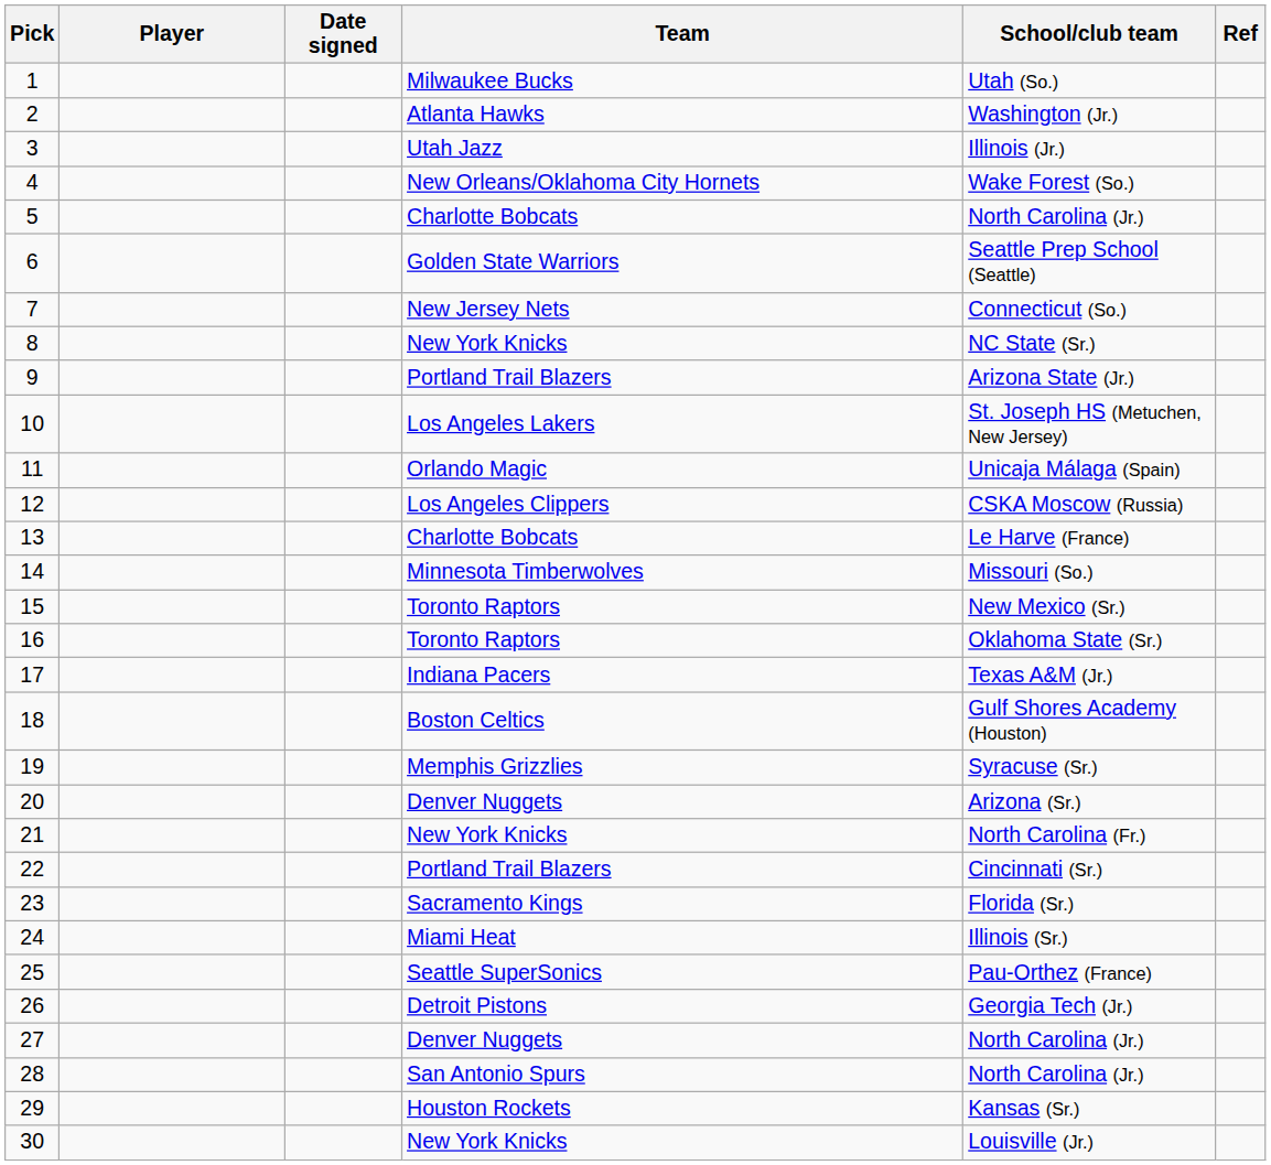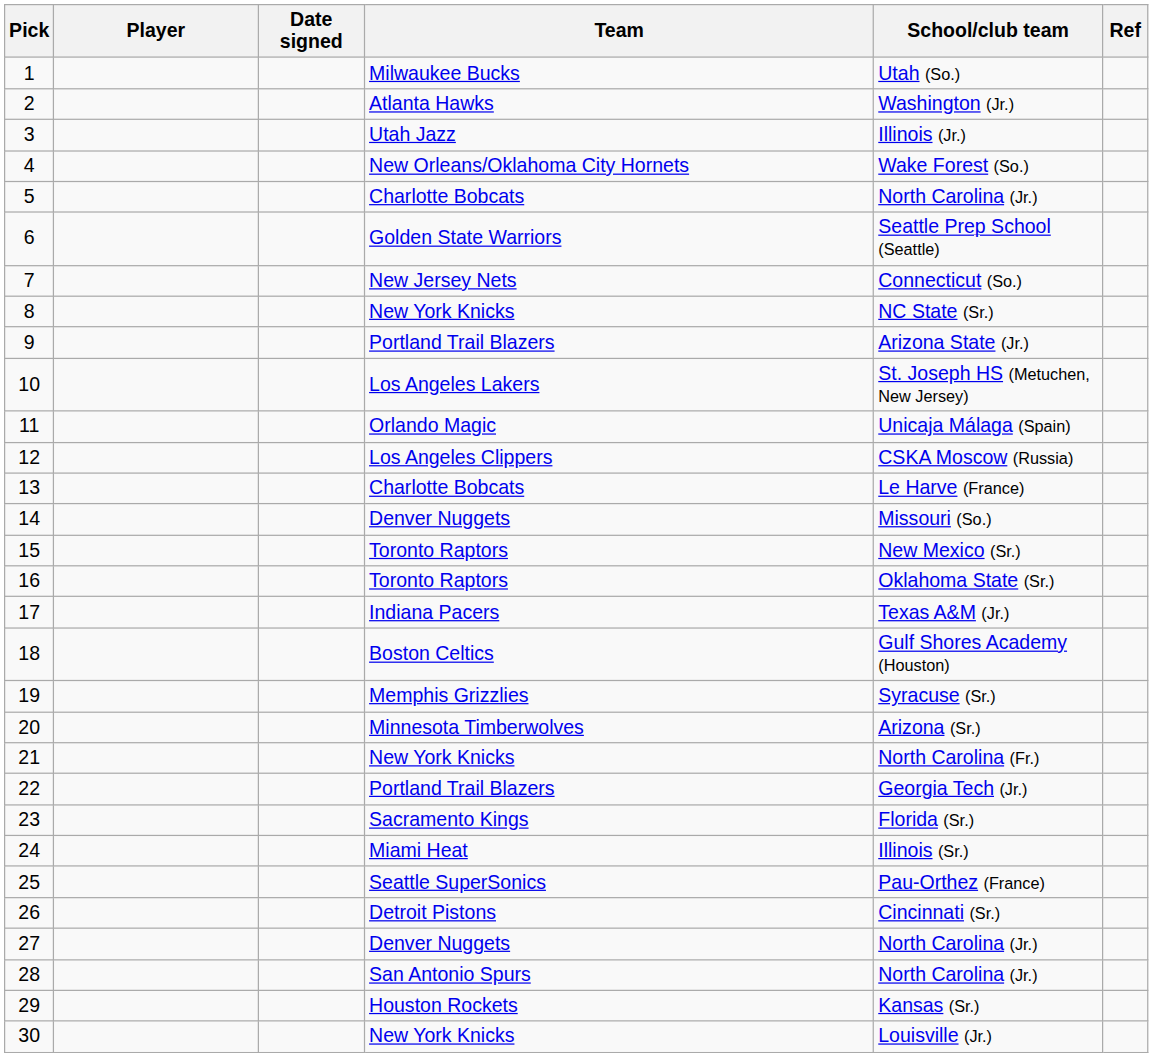 <table class="wikitable sortable" style="text-align:left">
 <tr>
 <th style="width:30px">Pick</th>
 <th style="width:160px">Player</th>
 <th style="width:80px">Date signed</th>
 <th style="width:410px">Team</th>
 <th style="width:180px">School/club team</th>
 <th class="unsortable" style="width:30px">Ref</th>
 </tr>
 <tr>
 <td align=center>1</td>
 <td></td>
 <td align=center></td>
 <td><a href='#'>Milwaukee Bucks</a></td>
 <td><a href='#'>Utah</a> <small>(So.)</small></td>
 <td align=center></td>
 </tr>
 <tr>
 <td align=center>2</td>
 <td></td>
 <td align=center></td>
 <td><a href='#'>Atlanta Hawks</a></td>
 <td><a href='#'>Washington</a> <small>(Jr.)</small></td>
 <td align=center></td>
 </tr>
 <tr>
 <td align=center>3</td>
 <td></td>
 <td align=center></td>
 <td><a href='#'>Utah Jazz</a></td>
 <td><a href='#'>Illinois</a> <small>(Jr.)</small></td>
 <td align=center></td>
 </tr>
 <tr>
 <td align=center>4</td>
 <td></td>
 <td align=center></td>
 <td><a href='#'>New Orleans/Oklahoma City Hornets</a></td>
 <td><a href='#'>Wake Forest</a> <small>(So.)</small></td>
 <td align=center></td>
 </tr>
 <tr>
 <td align=center>5</td>
 <td></td>
 <td align=center></td>
 <td><a href='#'>Charlotte Bobcats</a></td>
 <td><a href='#'>North Carolina</a> <small>(Jr.)</small></td>
 <td align=center></td>
 </tr>
 <tr>
 <td align=center>6</td>
 <td></td>
 <td align=center></td>
 <td><a href='#'>Golden State Warriors</a></td>
 <td><a href='#'>Seattle Prep School</a> <small>(Seattle)</small></td>
 <td align=center></td>
 </tr>
 <tr>
 <td align=center>7</td>
 <td></td>
 <td align=center></td>
 <td><a href='#'>New Jersey Nets</a></td>
 <td><a href='#'>Connecticut</a> <small>(So.)</small></td>
 <td align=center></td>
 </tr>
 <tr>
 <td align=center>8</td>
 <td></td>
 <td align=center></td>
 <td><a href='#'>New York Knicks</a></td>
 <td><a href='#'>NC State</a> <small>(Sr.)</small></td>
 <td align=center></td>
 </tr>
 <tr>
 <td align=center>9</td>
 <td></td>
 <td align=center></td>
 <td><a href='#'>Portland Trail Blazers</a></td>
 <td><a href='#'>Arizona State</a> <small>(Jr.)</small></td>
 <td align=center></td>
 </tr>
 <tr>
 <td align=center>10</td>
 <td></td>
 <td align=center></td>
 <td><a href='#'>Los Angeles Lakers</a></td>
 <td><a href='#'>St. Joseph HS</a> <small>(Metuchen, New Jersey)</small></td>
 <td align=center></td>
 </tr>
 <tr>
 <td align=center>11</td>
 <td></td>
 <td align=center></td>
 <td><a href='#'>Orlando Magic</a></td>
 <td><a href='#'>Unicaja Málaga</a> <small>(Spain)</small></td>
 <td align=center></td>
 </tr>
 <tr>
 <td align=center>12</td>
 <td></td>
 <td align=center></td>
 <td><a href='#'>Los Angeles Clippers</a></td>
 <td><a href='#'>CSKA Moscow</a> <small>(Russia)</small></td>
 <td align=center></td>
 </tr>
 <tr>
 <td align=center>13</td>
 <td></td>
 <td align=center></td>
 <td><a href='#'>Charlotte Bobcats</a></td>
 <td><a href='#'>Le Harve</a> <small>(France)</small></td>
 <td align=center></td>
 </tr>
 <tr>
 <td align=center>14</td>
 <td></td>
 <td align=center></td>
-<td><a href='#'>Minnesota Timberwolves</a></td>
+<td><a href='#'>Denver Nuggets</a></td>
 <td><a href='#'>Missouri</a> <small>(So.)</small></td>
 <td align=center></td>
 </tr>
 <tr>
 <td align=center>15</td>
 <td></td>
 <td align=center></td>
 <td><a href='#'>Toronto Raptors</a></td>
 <td><a href='#'>New Mexico</a> <small>(Sr.)</small></td>
 <td align=center></td>
 </tr>
 <tr>
 <td align=center>16</td>
 <td></td>
 <td align=center></td>
 <td><a href='#'>Toronto Raptors</a></td>
 <td><a href='#'>Oklahoma State</a> <small>(Sr.)</small></td>
 <td align=center></td>
 </tr>
 <tr>
 <td align=center>17</td>
 <td></td>
 <td align=center></td>
 <td><a href='#'>Indiana Pacers</a></td>
 <td><a href='#'>Texas A&M</a> <small>(Jr.)</small></td>
 <td align=center></td>
 </tr>
 <tr>
 <td align=center>18</td>
 <td></td>
 <td align=center></td>
 <td><a href='#'>Boston Celtics</a></td>
 <td><a href='#'>Gulf Shores Academy</a> <small>(Houston)</small></td>
 <td align=center></td>
 </tr>
 <tr>
 <td align=center>19</td>
 <td></td>
 <td align=center></td>
 <td><a href='#'>Memphis Grizzlies</a></td>
 <td><a href='#'>Syracuse</a> <small>(Sr.)</small></td>
 <td align=center></td>
 </tr>
 <tr>
 <td align=center>20</td>
 <td></td>
 <td align=center></td>
-<td><a href='#'>Denver Nuggets</a></td>
+<td><a href='#'>Minnesota Timberwolves</a></td>
 <td><a href='#'>Arizona</a> <small>(Sr.)</small></td>
 <td align=center></td>
 </tr>
 <tr>
 <td align=center>21</td>
 <td></td>
 <td align=center></td>
 <td><a href='#'>New York Knicks</a></td>
 <td><a href='#'>North Carolina</a> <small>(Fr.)</small></td>
 <td align=center></td>
 </tr>
 <tr>
 <td align=center>22</td>
 <td></td>
 <td align=center></td>
 <td><a href='#'>Portland Trail Blazers</a></td>
-<td><a href='#'>Cincinnati</a> <small>(Sr.)</small></td>
+<td><a href='#'>Georgia Tech</a> <small>(Jr.)</small></td>
 <td align=center></td>
 </tr>
 <tr>
 <td align=center>23</td>
 <td></td>
 <td align=center></td>
 <td><a href='#'>Sacramento Kings</a></td>
 <td><a href='#'>Florida</a> <small>(Sr.)</small></td>
 <td align=center></td>
 </tr>
 <tr>
 <td align=center>24</td>
 <td></td>
 <td align=center></td>
 <td><a href='#'>Miami Heat</a></td>
 <td><a href='#'>Illinois</a> <small>(Sr.)</small></td>
 <td align=center></td>
 </tr>
 <tr>
 <td align=center>25</td>
 <td></td>
 <td align=center></td>
 <td><a href='#'>Seattle SuperSonics</a></td>
 <td><a href='#'>Pau-Orthez</a> <small>(France)</small></td>
 <td align=center></td>
 </tr>
 <tr>
 <td align=center>26</td>
 <td></td>
 <td align=center></td>
 <td><a href='#'>Detroit Pistons</a></td>
-<td><a href='#'>Georgia Tech</a> <small>(Jr.)</small></td>
+<td><a href='#'>Cincinnati</a> <small>(Sr.)</small></td>
 <td align=center></td>
 </tr>
 <tr>
 <td align=center>27</td>
 <td></td>
 <td align=center></td>
 <td><a href='#'>Denver Nuggets</a></td>
 <td><a href='#'>North Carolina</a> <small>(Jr.)</small></td>
 <td align=center></td>
 </tr>
 <tr>
 <td align=center>28</td>
 <td></td>
 <td align=center></td>
 <td><a href='#'>San Antonio Spurs</a></td>
 <td><a href='#'>North Carolina</a> <small>(Jr.)</small></td>
 <td align=center></td>
 </tr>
 <tr>
 <td align=center>29</td>
 <td></td>
 <td align=center></td>
 <td><a href='#'>Houston Rockets</a></td>
 <td><a href='#'>Kansas</a> <small>(Sr.)</small></td>
 <td align=center></td>
 </tr>
 <tr>
 <td align=center>30</td>
 <td></td>
 <td align=center></td>
 <td><a href='#'>New York Knicks</a></td>
 <td><a href='#'>Louisville</a> <small>(Jr.)</small></td>
 <td align=center></td>
 </tr>
 </table>
